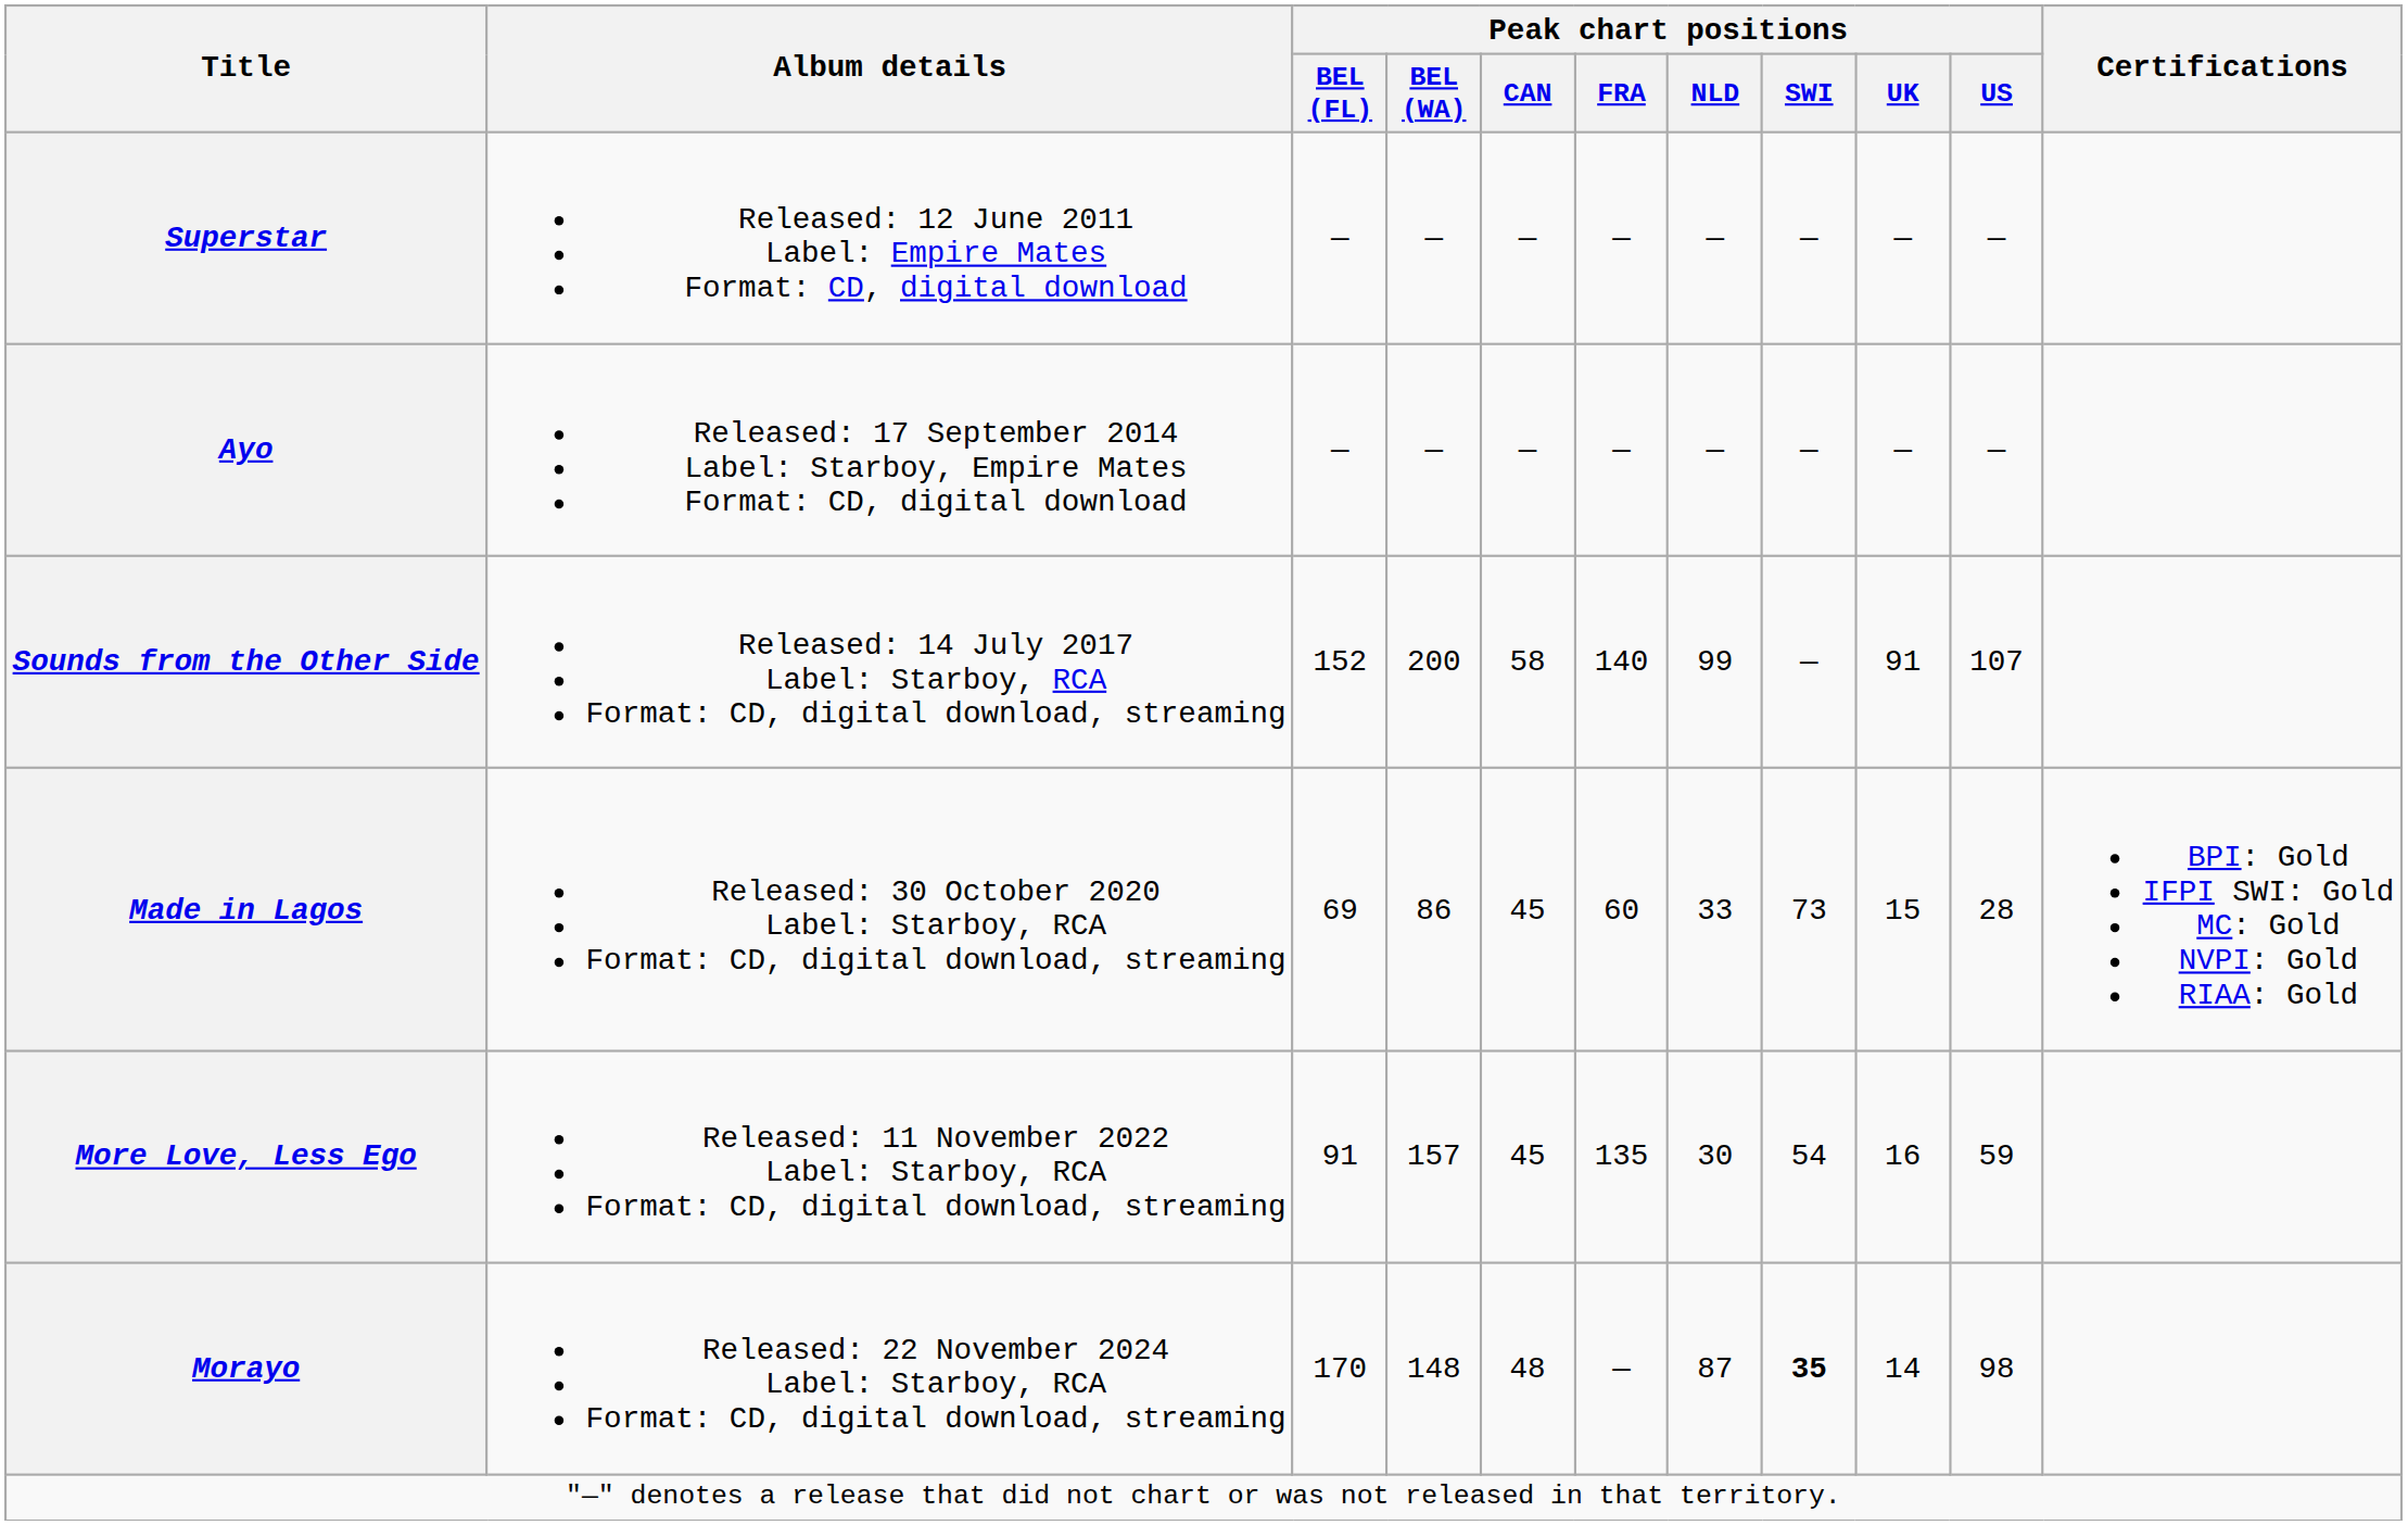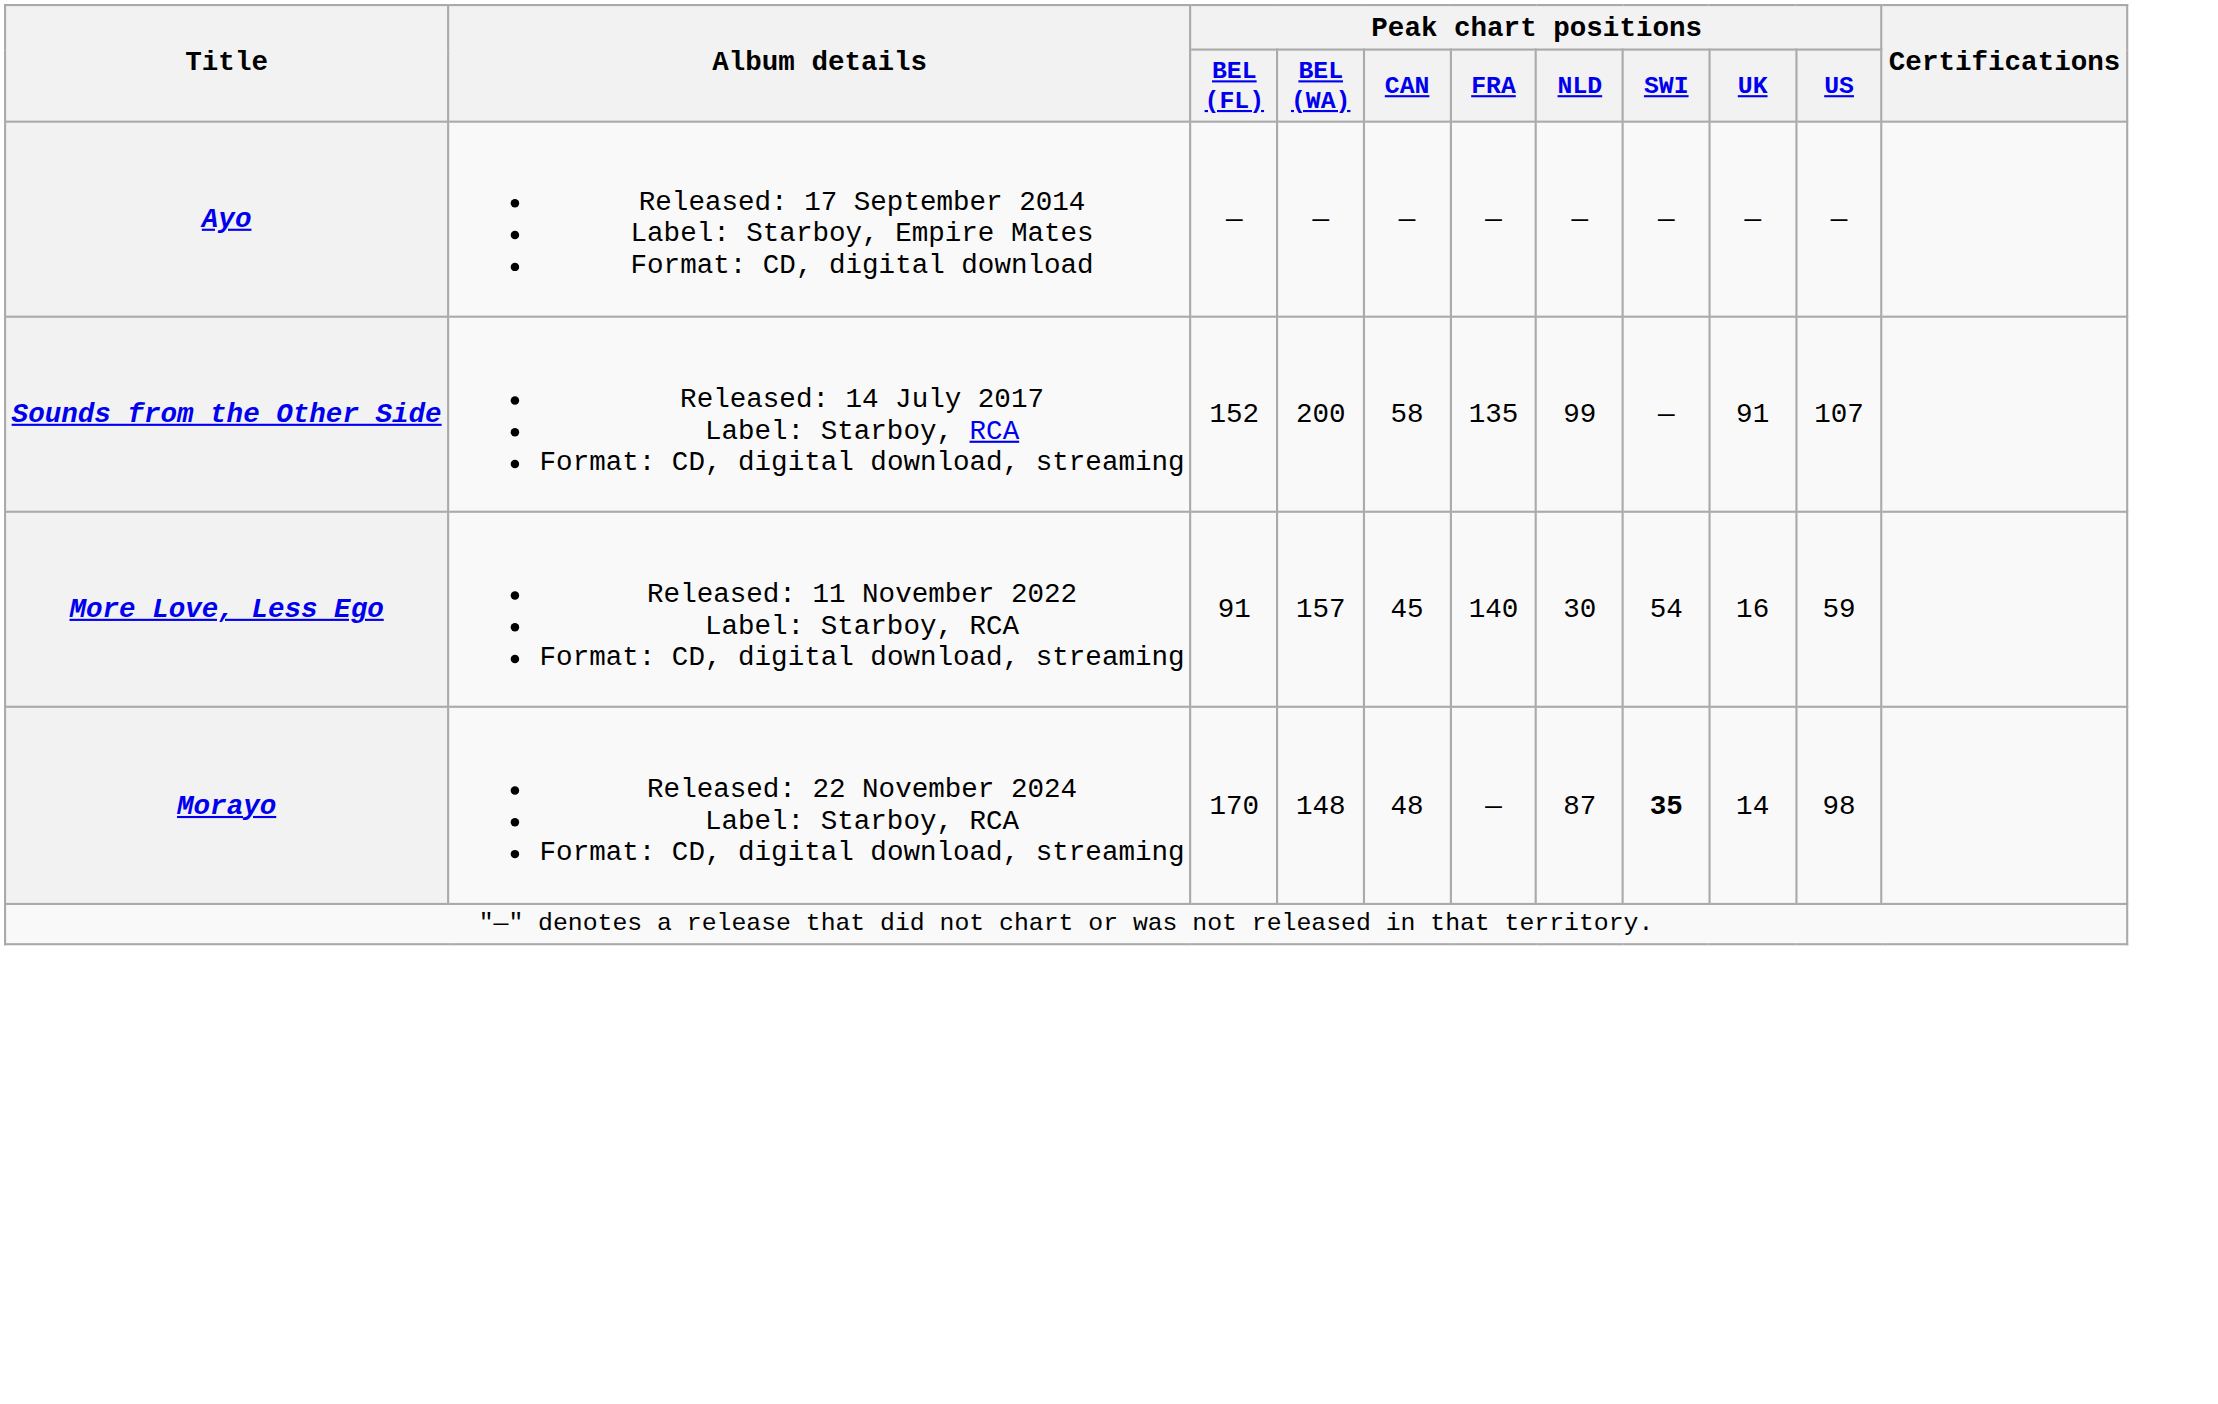 <table class="wikitable plainrowheaders" style="text-align:center;">
 <tr>
 <th scope="col" rowspan="2">Title</th>
 <th scope="col" rowspan="2">Album details</th>
 <th scope="col" colspan="8">Peak chart positions</th>
 <th scope="col" rowspan="2">Certifications</th>
 </tr>
 <tr>
 <th scope="col" style="width:3em;font-size:90%;"><a href='#'>BEL<br>(FL)</a><br></th>
 <th scope="col" style="width:3em;font-size:90%;"><a href='#'>BEL<br>(WA)</a><br></th>
 <th scope="col" style="width:3em;font-size:90%;"><a href='#'>CAN</a><br></th>
 <th scope="col" style="width:3em;font-size:90%;"><a href='#'>FRA</a><br></th>
 <th scope="col" style="width:3em;font-size:90%;"><a href='#'>NLD</a><br></th>
 <th scope="col" style="width:3em;font-size:90%;"><a href='#'>SWI</a><br></th>
 <th scope="col" style="width:3em;font-size:90%;"><a href='#'>UK</a><br></th>
 <th scope="col" style="width:3em;font-size:90%;"><a href='#'>US</a><br></th>
-</tr>
-<tr>
-<th scope="row"><em><a href='#'>Superstar</a></em></th>
-<td><br><ul><li>Released: 12 June 2011</li><li>Label: <a href='#'>Empire Mates</a></li><li>Format: <a href='#'>CD</a>, <a href='#'>digital download</a></li></ul></td>
-<td>—</td>
-<td>—</td>
-<td>—</td>
-<td>—</td>
-<td>—</td>
-<td>—</td>
-<td>—</td>
-<td>—</td>
-<td></td>
 </tr>
 <tr>
 <th scope="row"><em><a href='#'>Ayo</a></em></th>
 <td><br><ul><li>Released: 17 September 2014</li><li>Label: Starboy, Empire Mates</li><li>Format: CD, digital download</li></ul></td>
 <td>—</td>
 <td>—</td>
 <td>—</td>
 <td>—</td>
 <td>—</td>
 <td>—</td>
 <td>—</td>
 <td>—</td>
 <td></td>
 </tr>
 <tr>
 <th scope="row"><em><a href='#'>Sounds from the Other Side</a></em></th>
 <td><br><ul><li>Released: 14 July 2017</li><li>Label: Starboy, <a href='#'>RCA</a></li><li>Format: CD, digital download, streaming</li></ul></td>
 <td>152</td>
 <td>200</td>
 <td>58</td>
-<td>140</td>
+<td>135</td>
 <td>99</td>
 <td>—</td>
 <td>91</td>
 <td>107</td>
 <td></td>
 </tr>
 <tr>
-<th scope="row"><em><a href='#'>Made in Lagos</a></em></th>
-<td><br><ul><li>Released: 30 October 2020</li><li>Label: Starboy, RCA</li><li>Format: CD, digital download, streaming</li></ul></td>
-<td>69</td>
-<td>86</td>
-<td>45</td>
-<td>60</td>
-<td>33</td>
-<td>73</td>
-<td>15</td>
-<td>28</td>
-<td><br><ul><li><a href='#'>BPI</a>: Gold</li><li><a href='#'>IFPI</a> SWI: Gold</li><li><a href='#'>MC</a>: Gold</li><li><a href='#'>NVPI</a>: Gold</li><li><a href='#'>RIAA</a>: Gold</li></ul></td>
-</tr>
-<tr>
 <th scope="row"><em><a href='#'>More Love, Less Ego</a></em></th>
 <td><br><ul><li>Released: 11 November 2022</li><li>Label: Starboy, RCA</li><li>Format: CD, digital download, streaming</li></ul></td>
 <td>91</td>
 <td>157</td>
 <td>45</td>
-<td>135</td>
+<td>140</td>
 <td>30</td>
 <td>54</td>
 <td>16</td>
 <td>59</td>
 <td></td>
 </tr>
 <tr>
 <th scope="row"><em><a href='#'>Morayo</a></em></th>
 <td><br><ul><li>Released: 22 November 2024</li><li>Label: Starboy, RCA</li><li>Format: CD, digital download, streaming</li></ul></td>
 <td>170</td>
 <td>148</td>
 <td>48</td>
 <td>—</td>
 <td>87</td>
 <td><strong>35</strong></td>
 <td>14</td>
 <td>98</td>
 <td></td>
 </tr>
 <tr>
 <td colspan="11" style="font-size:90%">"—" denotes a release that did not chart or was not released in that territory.</td>
 </tr>
 </table>
